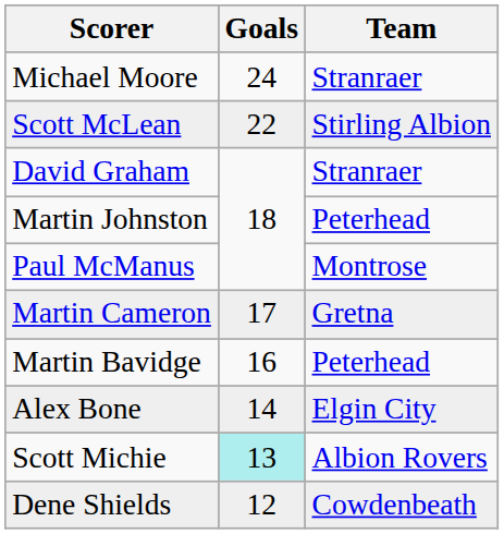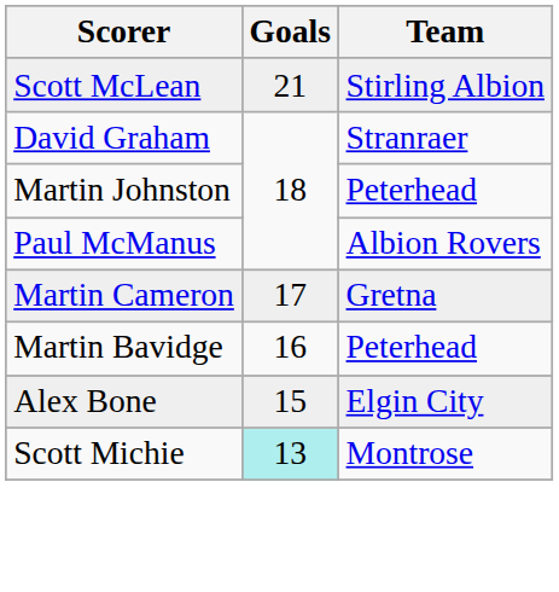 <table class="wikitable">
 <tr>
 <th>Scorer</th>
 <th>Goals</th>
 <th>Team</th>
 </tr>
-<tr>
-<td> Michael Moore</td>
-<td style="text-align:center">24</td>
-<td><a href='#'>Stranraer</a></td>
-</tr>
 <tr bgcolor="#EFEFEF">
 <td> <a href='#'>Scott McLean</a></td>
-<td style="text-align:center">22</td>
+<td style="text-align:center">21</td>
 <td><a href='#'>Stirling Albion</a></td>
 </tr>
 <tr>
 <td> <a href='#'>David Graham</a></td>
 <td rowspan="3" style="text-align:center">18</td>
 <td><a href='#'>Stranraer</a></td>
 </tr>
 <tr>
 <td> Martin Johnston</td>
 <td><a href='#'>Peterhead</a></td>
 </tr>
 <tr>
 <td> <a href='#'>Paul McManus</a></td>
-<td><a href='#'>Montrose</a></td>
+<td><a href='#'>Albion Rovers</a></td>
 </tr>
 <tr bgcolor="#EFEFEF">
 <td> <a href='#'>Martin Cameron</a></td>
 <td style="text-align:center">17</td>
 <td><a href='#'>Gretna</a></td>
 </tr>
 <tr>
 <td> Martin Bavidge</td>
 <td style="text-align:center">16</td>
 <td><a href='#'>Peterhead</a></td>
 </tr>
 <tr bgcolor="#EFEFEF">
 <td> Alex Bone</td>
-<td style="text-align:center">14</td>
+<td style="text-align:center">15</td>
 <td><a href='#'>Elgin City</a></td>
 </tr>
 <tr>
 <td> Scott Michie</td>
 <td style="background: paleturquoise; text-align:center">13</td>
-<td><a href='#'>Albion Rovers</a></td>
-</tr>
-<tr bgcolor="#EFEFEF">
-<td> Dene Shields</td>
-<td style="text-align:center">12</td>
-<td><a href='#'>Cowdenbeath</a></td>
+<td><a href='#'>Montrose</a></td>
 </tr>
 </table>
